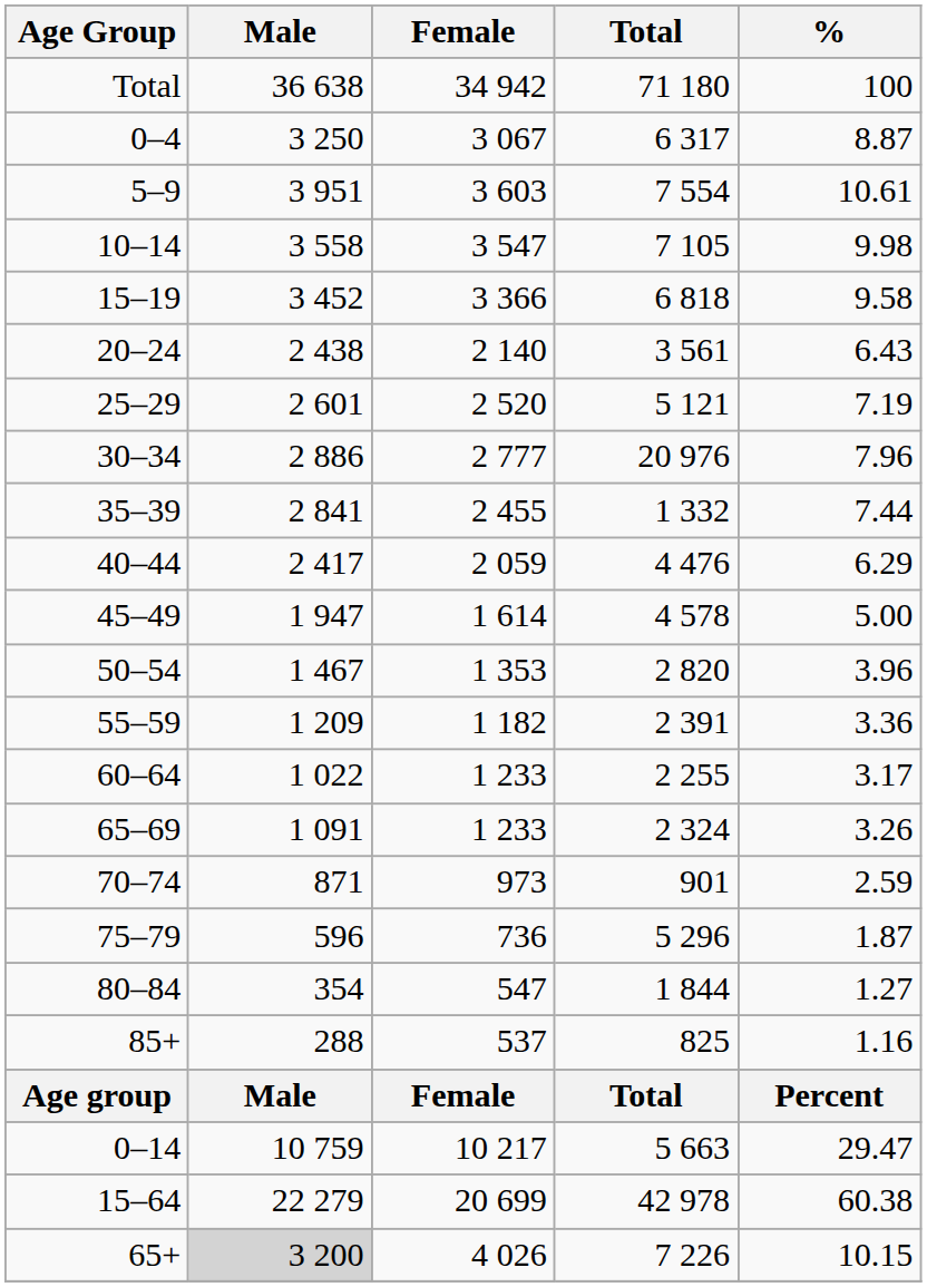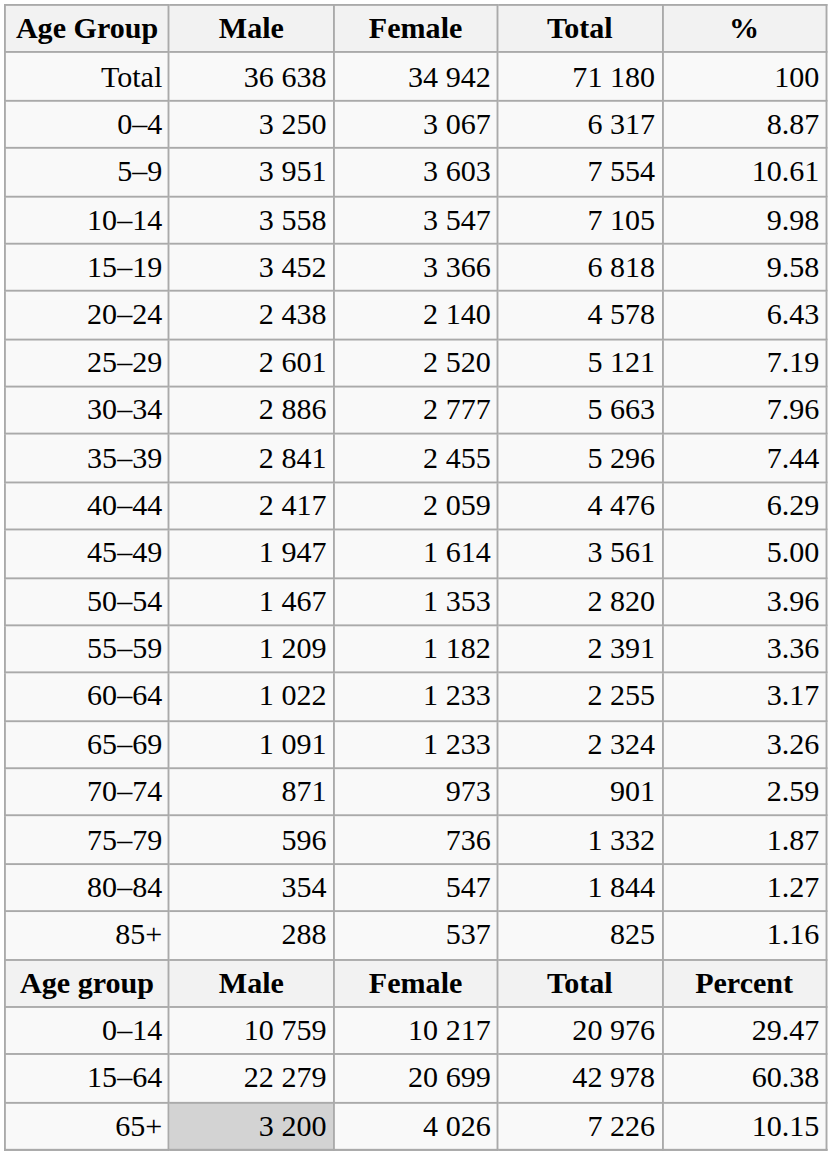 <table class="wikitable">
 <tr>
 <th width="80pt">Age Group</th>
 <th width="80pt">Male</th>
 <th width="80pt">Female</th>
 <th width="80pt">Total</th>
 <th width="80pt">%</th>
 </tr>
 <tr>
 <td align="right">Total</td>
 <td align="right">36 638</td>
 <td align="right">34 942</td>
 <td align="right">71 180</td>
 <td align="right">100</td>
 </tr>
 <tr>
 <td align="right">0–4</td>
 <td align="right">3 250</td>
 <td align="right">3 067</td>
 <td align="right">6 317</td>
 <td align="right">8.87</td>
 </tr>
 <tr>
 <td align="right">5–9</td>
 <td align="right">3 951</td>
 <td align="right">3 603</td>
 <td align="right">7 554</td>
 <td align="right">10.61</td>
 </tr>
 <tr>
 <td align="right">10–14</td>
 <td align="right">3 558</td>
 <td align="right">3 547</td>
 <td align="right">7 105</td>
 <td align="right">9.98</td>
 </tr>
 <tr>
 <td align="right">15–19</td>
 <td align="right">3 452</td>
 <td align="right">3 366</td>
 <td align="right">6 818</td>
 <td align="right">9.58</td>
 </tr>
 <tr>
 <td align="right">20–24</td>
 <td align="right">2 438</td>
 <td align="right">2 140</td>
-<td align="right">3 561</td>
+<td align="right">4 578</td>
 <td align="right">6.43</td>
 </tr>
 <tr>
 <td align="right">25–29</td>
 <td align="right">2 601</td>
 <td align="right">2 520</td>
 <td align="right">5 121</td>
 <td align="right">7.19</td>
 </tr>
 <tr>
 <td align="right">30–34</td>
 <td align="right">2 886</td>
 <td align="right">2 777</td>
-<td align="right">20 976</td>
+<td align="right">5 663</td>
 <td align="right">7.96</td>
 </tr>
 <tr>
 <td align="right">35–39</td>
 <td align="right">2 841</td>
 <td align="right">2 455</td>
-<td align="right">1 332</td>
+<td align="right">5 296</td>
 <td align="right">7.44</td>
 </tr>
 <tr>
 <td align="right">40–44</td>
 <td align="right">2 417</td>
 <td align="right">2 059</td>
 <td align="right">4 476</td>
 <td align="right">6.29</td>
 </tr>
 <tr>
 <td align="right">45–49</td>
 <td align="right">1 947</td>
 <td align="right">1 614</td>
-<td align="right">4 578</td>
+<td align="right">3 561</td>
 <td align="right">5.00</td>
 </tr>
 <tr>
 <td align="right">50–54</td>
 <td align="right">1 467</td>
 <td align="right">1 353</td>
 <td align="right">2 820</td>
 <td align="right">3.96</td>
 </tr>
 <tr>
 <td align="right">55–59</td>
 <td align="right">1 209</td>
 <td align="right">1 182</td>
 <td align="right">2 391</td>
 <td align="right">3.36</td>
 </tr>
 <tr>
 <td align="right">60–64</td>
 <td align="right">1 022</td>
 <td align="right">1 233</td>
 <td align="right">2 255</td>
 <td align="right">3.17</td>
 </tr>
 <tr>
 <td align="right">65–69</td>
 <td align="right">1 091</td>
 <td align="right">1 233</td>
 <td align="right">2 324</td>
 <td align="right">3.26</td>
 </tr>
 <tr>
 <td align="right">70–74</td>
 <td align="right">871</td>
 <td align="right">973</td>
 <td align="right">901</td>
 <td align="right">2.59</td>
 </tr>
 <tr>
 <td align="right">75–79</td>
 <td align="right">596</td>
 <td align="right">736</td>
-<td align="right">5 296</td>
+<td align="right">1 332</td>
 <td align="right">1.87</td>
 </tr>
 <tr>
 <td align="right">80–84</td>
 <td align="right">354</td>
 <td align="right">547</td>
 <td align="right">1 844</td>
 <td align="right">1.27</td>
 </tr>
 <tr>
 <td align="right">85+</td>
 <td align="right">288</td>
 <td align="right">537</td>
 <td align="right">825</td>
 <td align="right">1.16</td>
 </tr>
 <tr>
 <th width="50">Age group</th>
 <th width="80pt">Male</th>
 <th width="80">Female</th>
 <th width="80">Total</th>
 <th width="50">Percent</th>
 </tr>
 <tr>
 <td align="right">0–14</td>
 <td align="right">10 759</td>
 <td align="right">10 217</td>
-<td align="right">5 663</td>
+<td align="right">20 976</td>
 <td align="right">29.47</td>
 </tr>
 <tr>
 <td align="right">15–64</td>
 <td align="right">22 279</td>
 <td align="right">20 699</td>
 <td align="right">42 978</td>
 <td align="right">60.38</td>
 </tr>
 <tr>
 <td align="right">65+</td>
 <td align="right" style="background: lightgrey;">3 200</td>
 <td align="right">4 026</td>
 <td align="right">7 226</td>
 <td align="right">10.15</td>
 </tr>
 <tr>
 </tr>
 </table>
